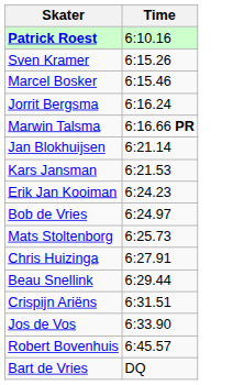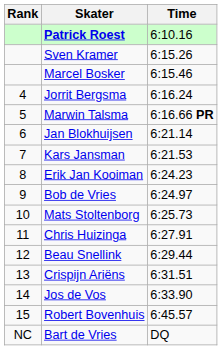 <table class="wikitable">
 <tr>
+<th>Rank</th>
 <th>Skater</th>
 <th>Time</th>
 </tr>
 <tr bgcolor=ccffcc>
+<td style="text-align:center"></td>
 <td><strong><a href='#'>Patrick Roest</a></strong></td>
 <td>6:10.16</td>
 </tr>
 <tr>
+<td style="text-align:center"></td>
 <td><a href='#'>Sven Kramer</a></td>
 <td>6:15.26</td>
 </tr>
 <tr>
+<td style="text-align:center"></td>
 <td><a href='#'>Marcel Bosker</a></td>
 <td>6:15.46</td>
 </tr>
 <tr>
+<td style="text-align:center">4</td>
 <td><a href='#'>Jorrit Bergsma</a></td>
 <td>6:16.24</td>
 </tr>
 <tr>
+<td style="text-align:center">5</td>
 <td><a href='#'>Marwin Talsma</a></td>
 <td>6:16.66 <strong>PR</strong></td>
 </tr>
 <tr>
+<td style="text-align:center">6</td>
 <td><a href='#'>Jan Blokhuijsen</a></td>
 <td>6:21.14</td>
 </tr>
 <tr>
+<td style="text-align:center">7</td>
 <td><a href='#'>Kars Jansman</a></td>
 <td>6:21.53</td>
 </tr>
 <tr>
+<td style="text-align:center">8</td>
 <td><a href='#'>Erik Jan Kooiman</a></td>
 <td>6:24.23</td>
 </tr>
 <tr>
+<td style="text-align:center">9</td>
 <td><a href='#'>Bob de Vries</a></td>
 <td>6:24.97</td>
 </tr>
 <tr>
+<td style="text-align:center">10</td>
 <td><a href='#'>Mats Stoltenborg</a></td>
 <td>6:25.73</td>
 </tr>
 <tr>
+<td style="text-align:center">11</td>
 <td><a href='#'>Chris Huizinga</a></td>
 <td>6:27.91</td>
 </tr>
 <tr>
+<td style="text-align:center">12</td>
 <td><a href='#'>Beau Snellink</a></td>
 <td>6:29.44</td>
 </tr>
 <tr>
+<td style="text-align:center">13</td>
 <td><a href='#'>Crispijn Ariëns</a></td>
 <td>6:31.51</td>
 </tr>
 <tr>
+<td style="text-align:center">14</td>
 <td><a href='#'>Jos de Vos</a></td>
 <td>6:33.90</td>
 </tr>
 <tr>
+<td style="text-align:center">15</td>
 <td><a href='#'>Robert Bovenhuis</a></td>
 <td>6:45.57</td>
 </tr>
 <tr>
+<td style="text-align:center">NC</td>
 <td><a href='#'>Bart de Vries</a></td>
 <td>DQ</td>
 </tr>
 </table>
